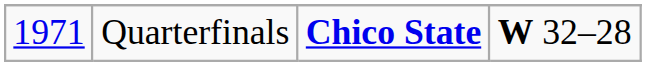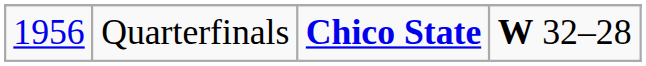 <table class="wikitable">
 <tr>
 </tr>
 <tr>
-<td><a href='#'>1971</a></td>
+<td><a href='#'>1956</a></td>
 <td>Quarterfinals</td>
 <td><strong><a href='#'>Chico State</a></strong></td>
 <td><strong>W</strong> 32–28</td>
 </tr>
 </table>
